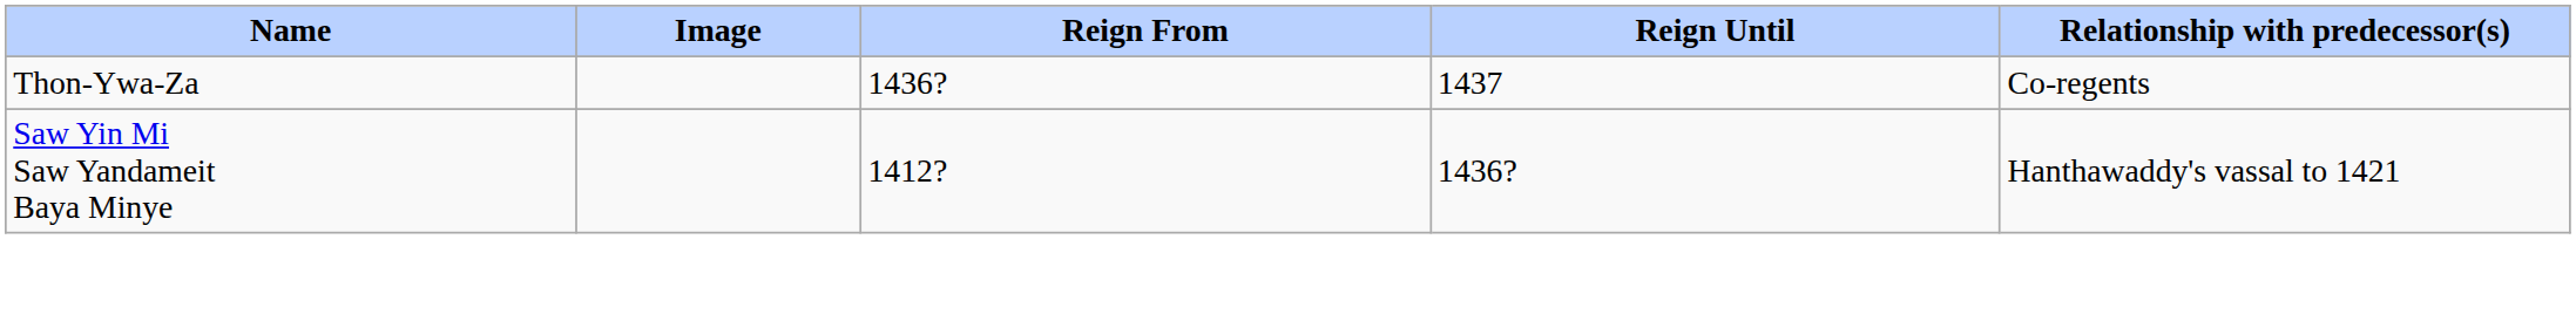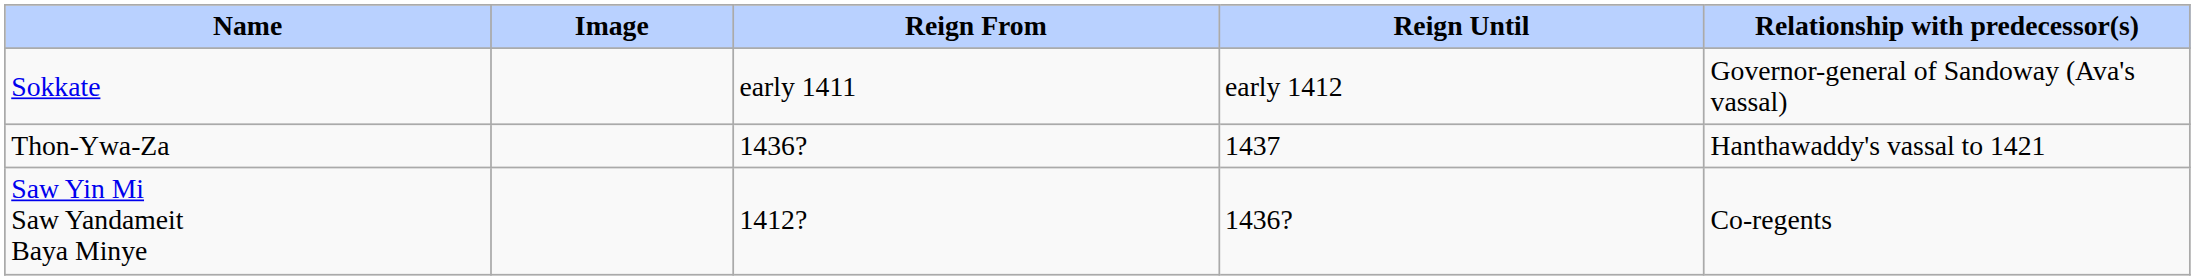 <table width=100% class="wikitable">
 <tr>
 <th style="background-color:#B9D1FF" width=10%>Name</th>
 <th style="background-color:#B9D1FF" width=5%>Image</th>
 <th style="background-color:#B9D1FF" width=10%>Reign From</th>
 <th style="background-color:#B9D1FF" width=10%>Reign Until</th>
 <th style="background-color:#B9D1FF" width=10%>Relationship with predecessor(s)</th>
 </tr>
 <tr>
+<td><a href='#'>Sokkate</a></td>
+<td></td>
+<td>early 1411</td>
+<td>early 1412</td>
+<td>Governor-general of Sandoway (Ava's vassal)</td>
+</tr>
+<tr>
 <td>Thon-Ywa-Za</td>
 <td></td>
 <td>1436?</td>
 <td>1437</td>
-<td>Co-regents</td>
+<td>Hanthawaddy's vassal to 1421</td>
 </tr>
 <tr>
 <td><a href='#'>Saw Yin Mi</a> <br> Saw Yandameit <br> Baya Minye</td>
 <td></td>
 <td>1412?</td>
 <td>1436?</td>
-<td>Hanthawaddy's vassal to 1421</td>
+<td>Co-regents</td>
 </tr>
 </table>
